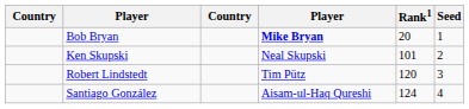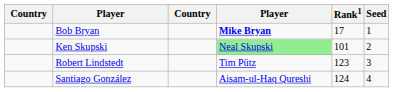 <table class="sortable wikitable">
 <tr>
 <th width="70">Country</th>
 <th width="175">Player</th>
 <th width="70">Country</th>
 <th width="175">Player</th>
 <th>Rank<sup>1</sup></th>
 <th>Seed</th>
 </tr>
 <tr>
 <td></td>
 <td><a href='#'>Bob Bryan</a></td>
 <td></td>
 <td><strong><a href='#'>Mike Bryan</a></strong></td>
-<td>20</td>
+<td>17</td>
 <td>1</td>
 </tr>
 <tr>
 <td></td>
 <td><a href='#'>Ken Skupski</a></td>
 <td></td>
-<td><a href='#'>Neal Skupski</a></td>
+<td style="background: lightgreen;"><a href='#'>Neal Skupski</a></td>
 <td>101</td>
 <td>2</td>
 </tr>
 <tr>
 <td></td>
 <td><a href='#'>Robert Lindstedt</a></td>
 <td></td>
 <td><a href='#'>Tim Pütz</a></td>
-<td>120</td>
+<td>123</td>
 <td>3</td>
 </tr>
 <tr>
 <td></td>
 <td><a href='#'>Santiago González</a></td>
 <td></td>
 <td><a href='#'>Aisam-ul-Haq Qureshi</a></td>
 <td>124</td>
 <td>4</td>
 </tr>
 </table>
